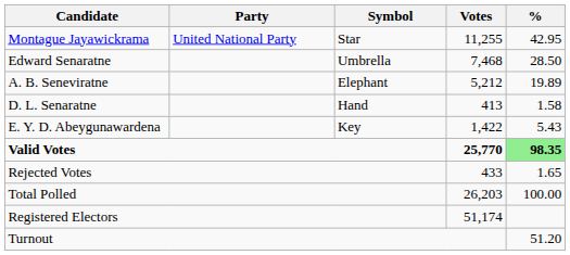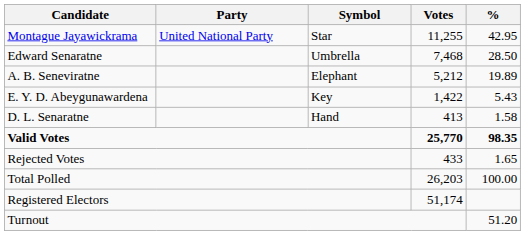 <table class="wikitable" border="1" style="text-align:right;">
 <tr>
 <th align=left width="180">Candidate</th>
 <th align=left width="180">Party</th>
 <th align=left width="120">Symbol</th>
 <th align=left width="60">Votes</th>
 <th align=left width="60">%</th>
 </tr>
 <tr>
 <td align=left><a href='#'>Montague Jayawickrama</a></td>
 <td align=left><a href='#'>United National Party</a></td>
 <td align=left>Star</td>
 <td align=right>11,255</td>
 <td align=right>42.95</td>
 </tr>
 <tr>
 <td align=left>Edward Senaratne</td>
 <td align=left></td>
 <td align=left>Umbrella</td>
 <td align=right>7,468</td>
 <td align=right>28.50</td>
 </tr>
 <tr>
 <td align=left>A. B. Seneviratne</td>
 <td align=left></td>
 <td align=left>Elephant</td>
 <td align=right>5,212</td>
 <td align=right>19.89</td>
 </tr>
 <tr>
+<td align=left>E. Y. D. Abeygunawardena</td>
+<td align=left></td>
+<td align=left>Key</td>
+<td align=right>1,422</td>
+<td align=right>5.43</td>
+</tr>
+<tr>
 <td align=left>D. L. Senaratne</td>
 <td align=left></td>
 <td align=left>Hand</td>
 <td align=right>413</td>
 <td align=right>1.58</td>
 </tr>
 <tr>
-<td align=left>E. Y. D. Abeygunawardena</td>
-<td align=left></td>
-<td align=left>Key</td>
-<td align=right>1,422</td>
-<td align=right>5.43</td>
-</tr>
-<tr>
 <td align=left colspan=3><strong>Valid Votes</strong></td>
 <td align=right><strong>25,770</strong></td>
-<td align=right style="background: lightgreen;"><strong>98.35</strong></td>
+<td align=right><strong>98.35</strong></td>
 </tr>
 <tr>
 <td align=left colspan=3>Rejected Votes</td>
 <td align=right>433</td>
 <td align=right>1.65</td>
 </tr>
 <tr>
 <td align=left colspan=3>Total Polled</td>
 <td align=right>26,203</td>
 <td align=right>100.00</td>
 </tr>
 <tr>
 <td align=left colspan=3>Registered Electors</td>
 <td align=right>51,174</td>
 <td></td>
 </tr>
 <tr>
 <td align=left colspan=4>Turnout</td>
 <td align=right>51.20</td>
 </tr>
 </table>
